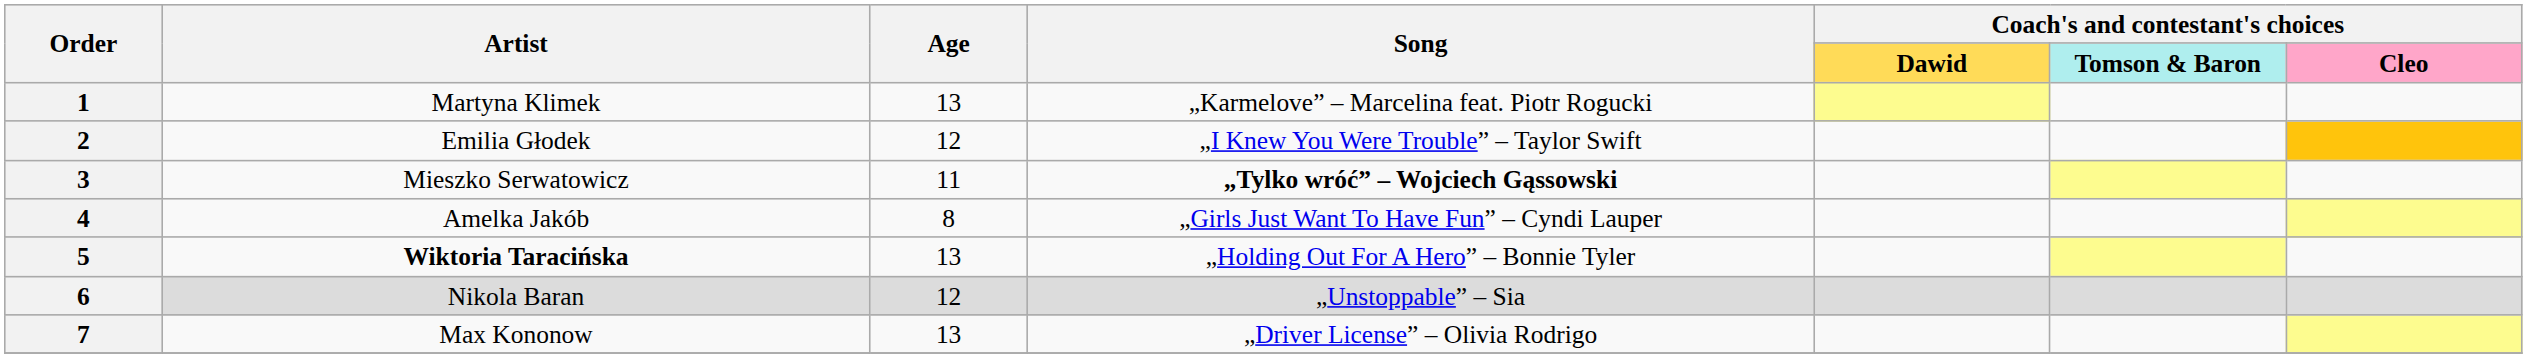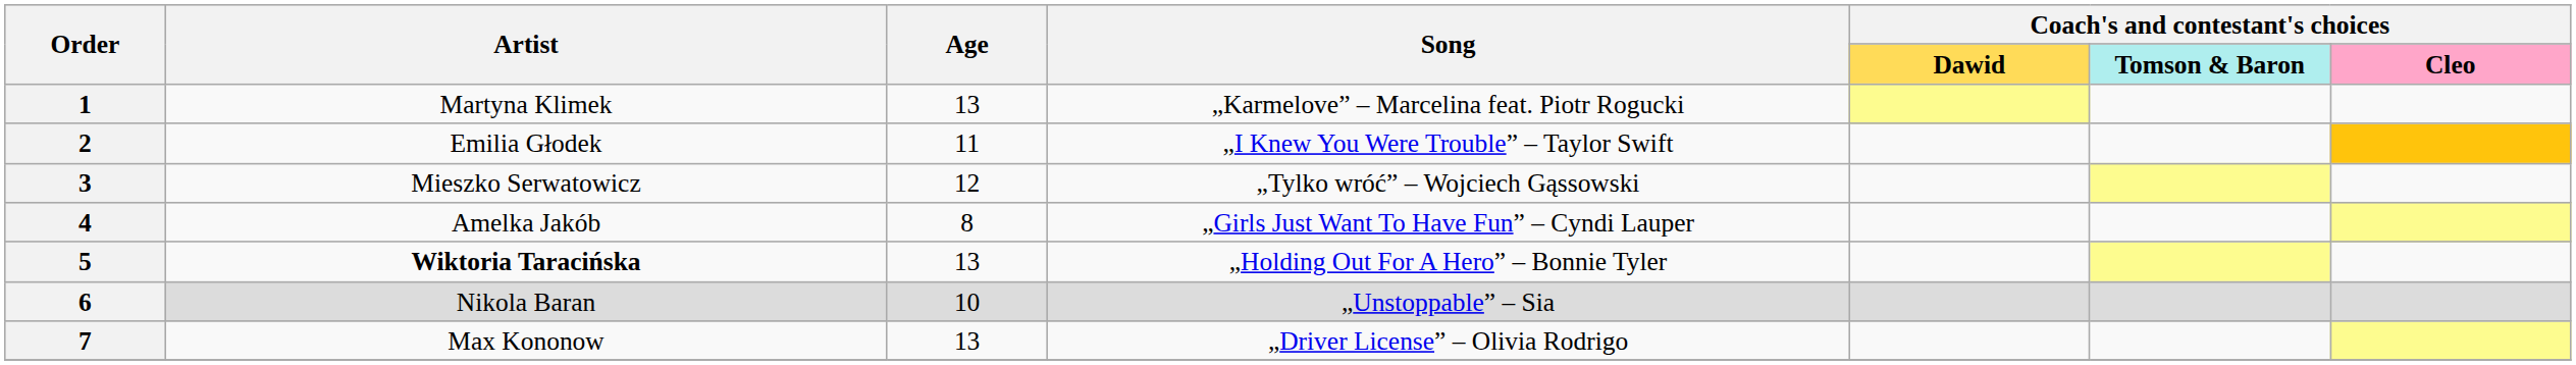 <table class="wikitable" style="text-align:center; line-height:17px; width:100%;">
 <tr>
 <th rowspan="2" scope="col" style="width:04%;">Order</th>
 <th rowspan="2" scope="col" style="width:18%;">Artist</th>
 <th rowspan="2" scope="col" style="width:04%;">Age</th>
 <th rowspan="2" scope="col" style="width:20%;">Song</th>
 <th colspan="3">Coach's and contestant's choices</th>
 </tr>
 <tr>
 <th style="width:06%; background:#ffdb58;">Dawid</th>
 <th style="width:06%; background:#afeeee;">Tomson & Baron</th>
 <th style="width:06%; background:#FFA6C9;">Cleo</th>
 </tr>
 <tr>
 <th>1</th>
 <td>Martyna Klimek</td>
 <td>13</td>
 <td>„Karmelove” – Marcelina feat. Piotr Rogucki</td>
 <td style="background:#fdfc8f;"></td>
 <td></td>
 <td></td>
 </tr>
 <tr>
 <th>2</th>
 <td>Emilia Głodek</td>
-<td>12</td>
+<td>11</td>
 <td>„<a href='#'>I Knew You Were Trouble</a>” – Taylor Swift</td>
 <td></td>
 <td></td>
 <td style="background:#FFC40C;"></td>
 </tr>
 <tr>
 <th>3</th>
 <td>Mieszko Serwatowicz</td>
-<td>11</td>
-<td><strong>„Tylko wróć” – Wojciech Gąssowski</strong></td>
+<td>12</td>
+<td>„Tylko wróć” – Wojciech Gąssowski</td>
 <td></td>
 <td style="background:#fdfc8f;"></td>
 <td></td>
 </tr>
 <tr>
 <th>4</th>
 <td>Amelka Jakób</td>
 <td>8</td>
 <td>„<a href='#'>Girls Just Want To Have Fun</a>” – Cyndi Lauper</td>
 <td></td>
 <td></td>
 <td style="background:#fdfc8f;"></td>
 </tr>
 <tr>
 <th>5</th>
 <td><strong>Wiktoria Taracińska</strong></td>
 <td>13</td>
 <td>„<a href='#'>Holding Out For A Hero</a>” – Bonnie Tyler</td>
 <td></td>
 <td style="background:#fdfc8f;"></td>
 <td></td>
 </tr>
 <tr style="background:#DCDCDC;">
 <th>6</th>
 <td>Nikola Baran</td>
-<td>12</td>
+<td>10</td>
 <td>„<a href='#'>Unstoppable</a>” – Sia</td>
 <td></td>
 <td></td>
 <td></td>
 </tr>
 <tr>
 <th>7</th>
 <td>Max Kononow</td>
 <td>13</td>
 <td>„<a href='#'>Driver License</a>” – Olivia Rodrigo</td>
 <td></td>
 <td></td>
 <td style="background:#fdfc8f;"></td>
 </tr>
 <tr>
 </tr>
 </table>
